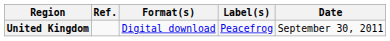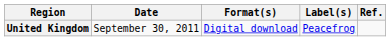 <table class="wikitable plainrowheaders">
 <tr>
 <th scope="col">Region</th>
-<th scope="col">Ref.</th>
+<th scope="col">Date</th>
 <th scope="col">Format(s)</th>
 <th scope="col">Label(s)</th>
-<th scope="col">Date</th>
+<th scope="col">Ref.</th>
 </tr>
 <tr>
 <th scope="row">United Kingdom</th>
-<td></td>
+<td>September 30, 2011</td>
 <td><a href='#'>Digital download</a></td>
 <td><a href='#'>Peacefrog</a></td>
-<td>September 30, 2011</td>
+<td></td>
 </tr>
 </table>
